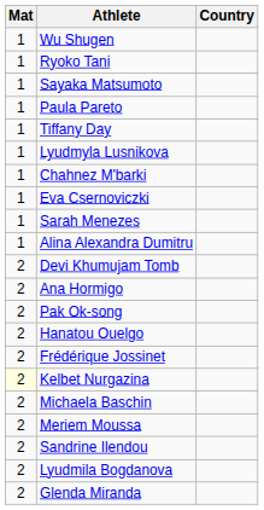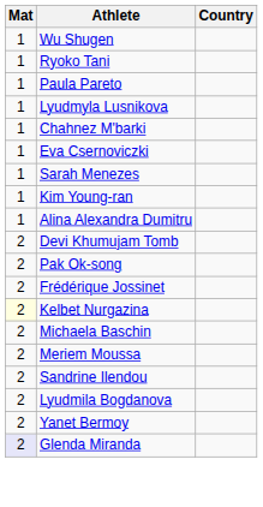 <table class="wikitable sortable" style="text-align:center">
 <tr>
 <th>Mat</th>
 <th>Athlete</th>
 <th>Country</th>
 </tr>
 <tr>
 <td>1</td>
 <td align="left"><a href='#'>Wu Shugen</a></td>
 <td></td>
 </tr>
 <tr>
 <td>1</td>
 <td align="left"><a href='#'>Ryoko Tani</a></td>
 <td></td>
 </tr>
 <tr>
 <td>1</td>
-<td align="left"><a href='#'>Sayaka Matsumoto</a></td>
-<td></td>
-</tr>
-<tr>
-<td>1</td>
 <td align="left"><a href='#'>Paula Pareto</a></td>
-<td></td>
-</tr>
-<tr>
-<td>1</td>
-<td align="left"><a href='#'>Tiffany Day</a></td>
 <td></td>
 </tr>
 <tr>
 <td>1</td>
 <td align="left"><a href='#'>Lyudmyla Lusnikova</a></td>
 <td></td>
 </tr>
 <tr>
 <td>1</td>
 <td align="left"><a href='#'>Chahnez M'barki</a></td>
 <td></td>
 </tr>
 <tr>
 <td>1</td>
 <td align="left"><a href='#'>Eva Csernoviczki</a></td>
 <td></td>
 </tr>
 <tr>
 <td>1</td>
 <td align="left"><a href='#'>Sarah Menezes</a></td>
 <td></td>
 </tr>
 <tr>
 <td>1</td>
+<td align="left"><a href='#'>Kim Young-ran</a></td>
+<td></td>
+</tr>
+<tr>
+<td>1</td>
 <td align="left"><a href='#'>Alina Alexandra Dumitru</a></td>
 <td></td>
 </tr>
 <tr>
 <td>2</td>
 <td align="left"><a href='#'>Devi Khumujam Tomb</a></td>
 <td></td>
 </tr>
 <tr>
 <td>2</td>
-<td align="left"><a href='#'>Ana Hormigo</a></td>
-<td></td>
-</tr>
-<tr>
-<td>2</td>
 <td align="left"><a href='#'>Pak Ok-song</a></td>
-<td></td>
-</tr>
-<tr>
-<td>2</td>
-<td align="left"><a href='#'>Hanatou Ouelgo</a></td>
 <td></td>
 </tr>
 <tr>
 <td>2</td>
 <td align="left"><a href='#'>Frédérique Jossinet</a></td>
 <td></td>
 </tr>
 <tr>
 <td style="background: lightyellow;">2</td>
 <td align="left"><a href='#'>Kelbet Nurgazina</a></td>
 <td></td>
 </tr>
 <tr>
 <td>2</td>
 <td align="left"><a href='#'>Michaela Baschin</a></td>
 <td></td>
 </tr>
 <tr>
 <td>2</td>
 <td align="left"><a href='#'>Meriem Moussa</a></td>
 <td></td>
 </tr>
 <tr>
 <td>2</td>
 <td align="left"><a href='#'>Sandrine Ilendou</a></td>
 <td></td>
 </tr>
 <tr>
 <td>2</td>
 <td align="left"><a href='#'>Lyudmila Bogdanova</a></td>
 <td></td>
 </tr>
 <tr>
 <td>2</td>
+<td align="left"><a href='#'>Yanet Bermoy</a></td>
+<td></td>
+</tr>
+<tr>
+<td style="background: lavender;">2</td>
 <td align="left"><a href='#'>Glenda Miranda</a></td>
 <td></td>
 </tr>
 </table>
